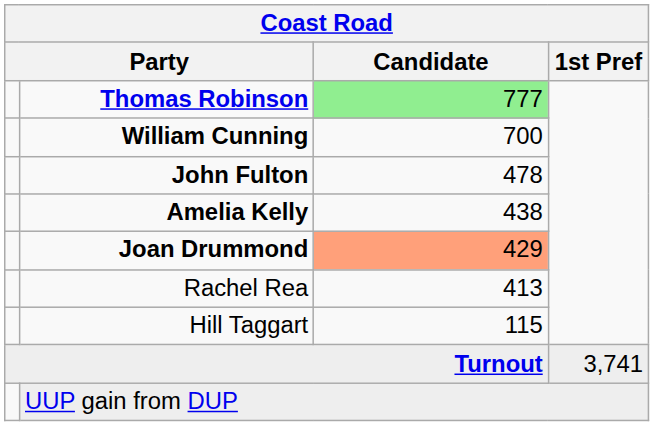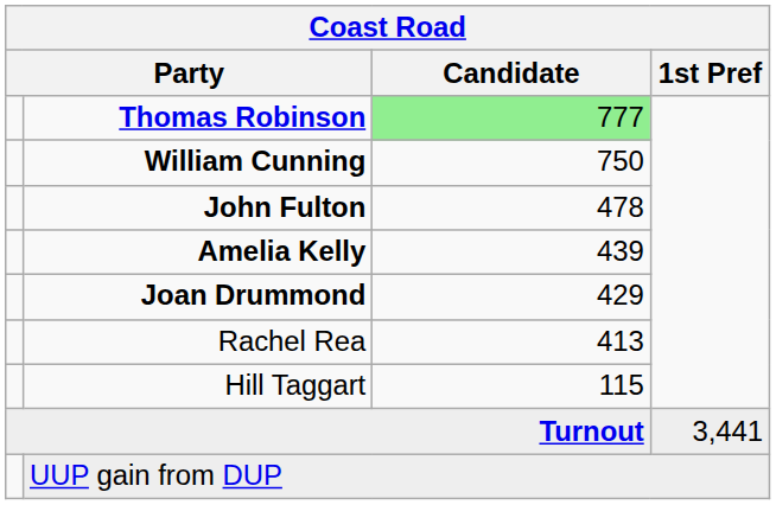 <table class="wikitable">
 <tr>
 <th colspan="4" align="center"><a href='#'>Coast Road</a></th>
 </tr>
 <tr>
 <th colspan="2" align="center" width=200>Party</th>
 <th width=150>Candidate</th>
 <th width=60>1st Pref</th>
 </tr>
 <tr>
 <td></td>
 <td align="right"><strong><a href='#'>Thomas Robinson</a></strong></td>
 <td align="right" style="background: lightgreen;">777</td>
 </tr>
 <tr>
 <td></td>
 <td align="right"><strong>William Cunning</strong></td>
-<td align="right">700</td>
+<td align="right">750</td>
 </tr>
 <tr>
 <td></td>
 <td align="right"><strong>John Fulton</strong></td>
 <td align="right">478</td>
 </tr>
 <tr>
 <td></td>
 <td align="right"><strong>Amelia Kelly</strong></td>
-<td align="right">438</td>
+<td align="right">439</td>
 </tr>
 <tr>
 <td></td>
 <td align="right"><strong>Joan Drummond</strong></td>
-<td align="right" style="background: lightsalmon;">429</td>
+<td align="right">429</td>
 </tr>
 <tr>
 <td></td>
 <td align="right">Rachel Rea</td>
 <td align="right">413</td>
 </tr>
 <tr>
 <td></td>
 <td align="right">Hill Taggart</td>
 <td align="right">115</td>
 </tr>
 <tr bgcolor="EEEEEE">
 <td colspan=3 align="right"><strong><a href='#'>Turnout</a></strong></td>
-<td align="right">3,741</td>
+<td align="right">3,441</td>
 </tr>
 <tr>
 <td bgcolor=></td>
 <td colspan=3 bgcolor="EEEEEE"><a href='#'>UUP</a> gain from <a href='#'>DUP</a></td>
 </tr>
 </table>
